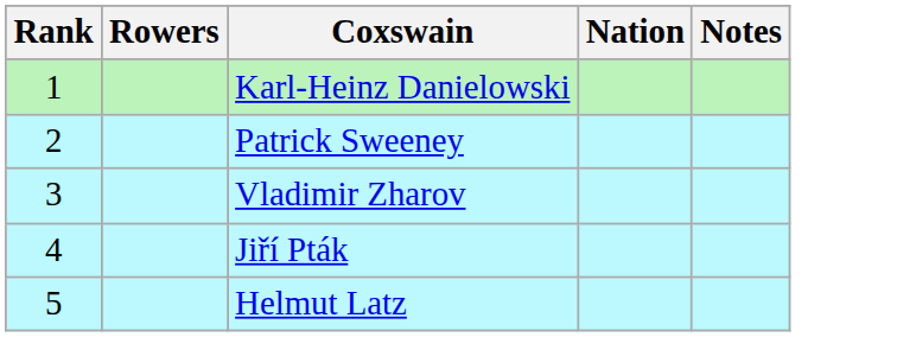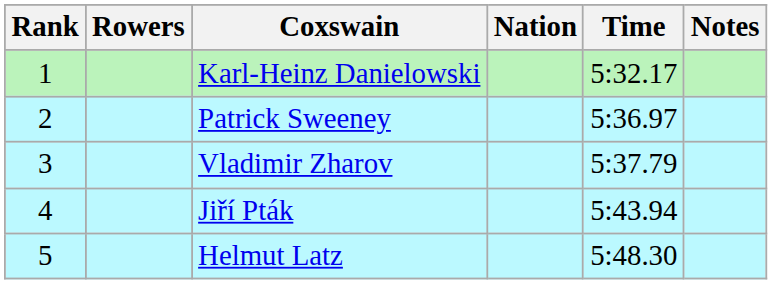 <table class="wikitable sortable" style="text-align:center">
 <tr>
 <th>Rank</th>
 <th>Rowers</th>
 <th>Coxswain</th>
 <th>Nation</th>
+<th>Time</th>
 <th>Notes</th>
 </tr>
 <tr bgcolor=bbf3bb>
 <td>1</td>
 <td></td>
 <td align=left><a href='#'>Karl-Heinz Danielowski</a></td>
 <td align=left></td>
+<td>5:32.17</td>
 <td></td>
 </tr>
 <tr bgcolor=bbf9ff>
 <td>2</td>
 <td></td>
 <td align=left><a href='#'>Patrick Sweeney</a></td>
 <td align=left></td>
+<td>5:36.97</td>
 <td></td>
 </tr>
 <tr bgcolor=bbf9ff>
 <td>3</td>
 <td></td>
 <td align=left><a href='#'>Vladimir Zharov</a></td>
 <td align=left></td>
+<td>5:37.79</td>
 <td></td>
 </tr>
 <tr bgcolor=bbf9ff>
 <td>4</td>
 <td></td>
 <td align=left><a href='#'>Jiří Pták</a></td>
 <td align=left></td>
+<td>5:43.94</td>
 <td></td>
 </tr>
 <tr bgcolor=bbf9ff>
 <td>5</td>
 <td></td>
 <td align=left><a href='#'>Helmut Latz</a></td>
 <td align=left></td>
+<td>5:48.30</td>
 <td></td>
 </tr>
 </table>
